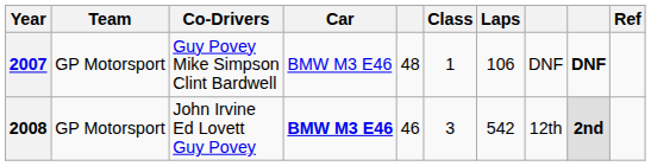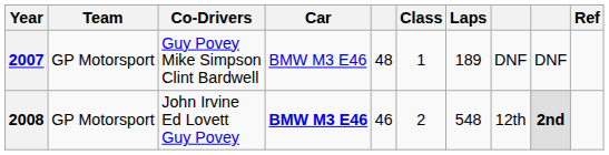 <table class="wikitable" style="font-size:90%">
 <tr>
 <th>Year</th>
 <th>Team</th>
 <th>Co-Drivers</th>
 <th>Car</th>
 <th></th>
 <th>Class</th>
 <th>Laps</th>
 <th></th>
 <th></th>
 <th>Ref</th>
 </tr>
 <tr style="text-align:center;">
 <th><a href='#'>2007</a></th>
 <td align="left" nowrap> GP Motorsport</td>
 <td align="left" nowrap> <a href='#'>Guy Povey</a><br> Mike Simpson<br> Clint Bardwell</td>
 <td align="left" nowrap><a href='#'>BMW M3 E46</a></td>
 <td>48</td>
 <td>1</td>
-<td>106</td>
+<td>189</td>
 <td>DNF</td>
-<td><strong>DNF</strong></td>
+<td>DNF</td>
 <td></td>
 </tr>
 <tr style="text-align:center;">
 <th>2008</th>
 <td align="left" nowrap> GP Motorsport</td>
 <td align="left" nowrap> John Irvine<br> Ed Lovett<br> <a href='#'>Guy Povey</a></td>
 <td align="left" nowrap><strong><a href='#'>BMW M3 E46</a></strong></td>
 <td>46</td>
-<td>3</td>
-<td>542</td>
+<td>2</td>
+<td>548</td>
 <td>12th</td>
 <td style="background:#dfdfdf;"><strong>2nd</strong></td>
 <td></td>
 </tr>
 </table>
